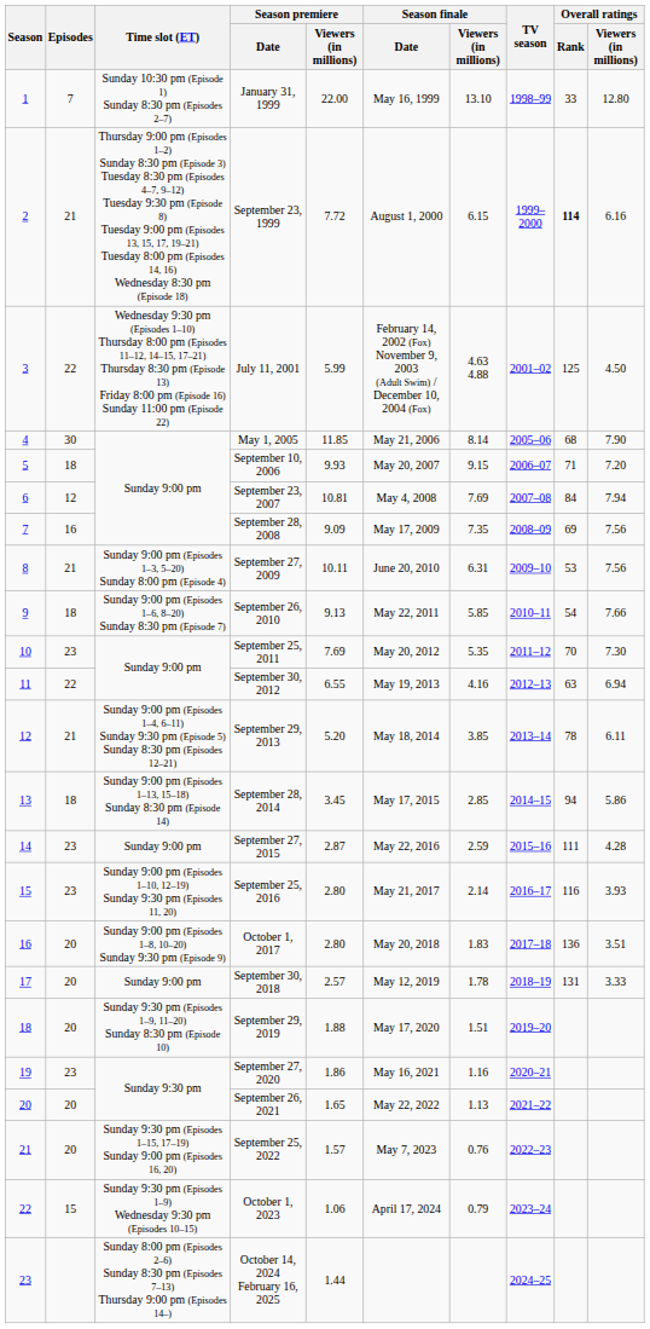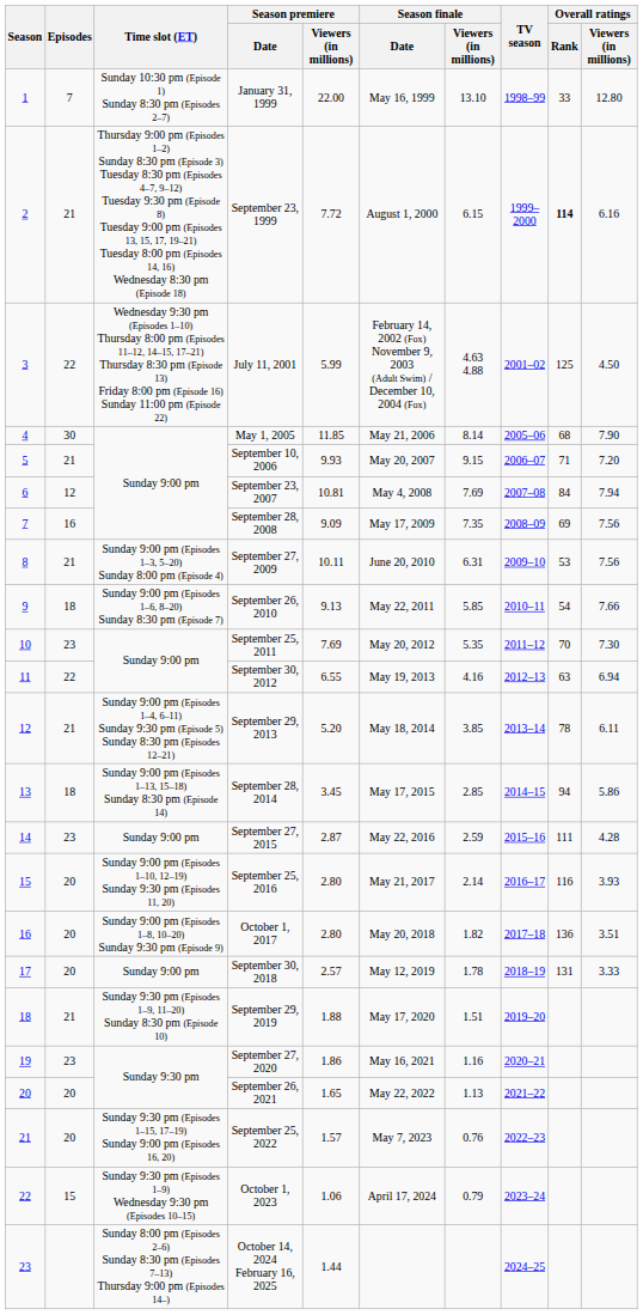 <table class="wikitable plainrowheaders" style="text-align:center">
 <tr>
 <th scope="col" rowspan="2">Season</th>
 <th scope="col" rowspan="2">Episodes</th>
 <th scope="col" rowspan="2">Time slot (<a href='#'>ET</a>)</th>
 <th scope="col" colspan="2">Season premiere</th>
 <th scope="col" colspan="2">Season finale</th>
 <th scope="col" rowspan="2">TV season</th>
 <th scope="col" colspan="2">Overall ratings</th>
 </tr>
 <tr>
 <th scope="col">Date</th>
 <th scope="col">Viewers<br>(in millions)</th>
 <th scope="col">Date</th>
 <th scope="col">Viewers<br>(in millions)</th>
 <th scope="col">Rank</th>
 <th scope="col">Viewers<br>(in millions)</th>
 </tr>
 <tr>
 <td scope="row"><a href='#'>1</a></td>
 <td>7</td>
 <td>Sunday 10:30 pm <small>(Episode 1)</small><br>Sunday 8:30 pm <small>(Episodes 2–7)</small></td>
 <td>January 31, 1999</td>
 <td>22.00</td>
 <td>May 16, 1999</td>
 <td>13.10</td>
 <td><a href='#'>1998–99</a></td>
 <td>33</td>
 <td>12.80</td>
 </tr>
 <tr>
 <td scope="row"><a href='#'>2</a></td>
 <td>21</td>
 <td>Thursday 9:00 pm <small>(Episodes 1–2)</small><br>Sunday 8:30 pm <small>(Episode 3)</small><br>Tuesday 8:30 pm <small>(Episodes 4–7, 9–12)</small><br> Tuesday 9:30 pm <small>(Episode 8)</small><br> Tuesday 9:00 pm <small>(Episodes 13, 15, 17, 19–21)</small><br> Tuesday 8:00 pm <small>(Episodes 14, 16)</small><br> Wednesday 8:30 pm <small>(Episode 18)</small></td>
 <td>September 23, 1999</td>
 <td>7.72</td>
 <td>August 1, 2000</td>
 <td>6.15</td>
 <td><a href='#'>1999–2000</a></td>
 <td><strong>114</strong></td>
 <td>6.16</td>
 </tr>
 <tr>
 <td scope="row"><a href='#'>3</a></td>
 <td>22</td>
 <td>Wednesday 9:30 pm <small>(Episodes 1–10)</small><br>Thursday 8:00 pm <small>(Episodes 11–12, 14–15, 17–21)</small><br>Thursday 8:30 pm <small>(Episode 13)</small><br>Friday 8:00 pm <small>(Episode 16)</small><br>Sunday 11:00 pm <small>(Episode 22)</small></td>
 <td>July 11, 2001</td>
 <td>5.99</td>
 <td>February 14, 2002 <small>(Fox)</small><br>November 9, 2003<br><small>(Adult Swim)</small> /<br>December 10, 2004 <small>(Fox)</small></td>
 <td>4.63<br>4.88<br></td>
 <td><a href='#'>2001–02</a></td>
 <td>125</td>
 <td>4.50</td>
 </tr>
 <tr>
 <td scope="row"><a href='#'>4</a></td>
 <td>30</td>
 <td rowspan="4">Sunday 9:00 pm</td>
 <td>May 1, 2005</td>
 <td>11.85</td>
 <td>May 21, 2006</td>
 <td>8.14</td>
 <td><a href='#'>2005–06</a></td>
 <td>68</td>
 <td>7.90</td>
 </tr>
 <tr>
 <td scope="row"><a href='#'>5</a></td>
-<td>18</td>
+<td>21</td>
 <td>September 10, 2006</td>
 <td>9.93</td>
 <td>May 20, 2007</td>
 <td>9.15</td>
 <td><a href='#'>2006–07</a></td>
 <td>71</td>
 <td>7.20</td>
 </tr>
 <tr>
 <td scope="row"><a href='#'>6</a></td>
 <td>12</td>
 <td>September 23, 2007</td>
 <td>10.81</td>
 <td>May 4, 2008</td>
 <td>7.69</td>
 <td><a href='#'>2007–08</a></td>
 <td>84</td>
 <td>7.94</td>
 </tr>
 <tr>
 <td scope="row"><a href='#'>7</a></td>
 <td>16</td>
 <td>September 28, 2008</td>
 <td>9.09</td>
 <td>May 17, 2009</td>
 <td>7.35</td>
 <td><a href='#'>2008–09</a></td>
 <td>69</td>
 <td>7.56</td>
 </tr>
 <tr>
 <td scope="row"><a href='#'>8</a></td>
 <td>21</td>
 <td>Sunday 9:00 pm <small>(Episodes 1–3, 5–20)</small><br>Sunday 8:00 pm <small>(Episode 4)</small></td>
 <td>September 27, 2009</td>
 <td>10.11</td>
 <td>June 20, 2010</td>
 <td>6.31</td>
 <td><a href='#'>2009–10</a></td>
 <td>53</td>
 <td>7.56</td>
 </tr>
 <tr>
 <td scope="row"><a href='#'>9</a></td>
 <td>18</td>
 <td>Sunday 9:00 pm <small>(Episodes 1–6, 8–20)</small><br>Sunday 8:30 pm <small>(Episode 7)</small></td>
 <td>September 26, 2010</td>
 <td>9.13</td>
 <td>May 22, 2011</td>
 <td>5.85</td>
 <td><a href='#'>2010–11</a></td>
 <td>54</td>
 <td>7.66</td>
 </tr>
 <tr>
 <td scope="row"><a href='#'>10</a></td>
 <td>23</td>
 <td rowspan="2">Sunday 9:00 pm</td>
 <td>September 25, 2011</td>
 <td>7.69</td>
 <td>May 20, 2012</td>
 <td>5.35</td>
 <td><a href='#'>2011–12</a></td>
 <td>70</td>
 <td>7.30</td>
 </tr>
 <tr>
 <td scope="row"><a href='#'>11</a></td>
 <td>22</td>
 <td>September 30, 2012</td>
 <td>6.55</td>
 <td>May 19, 2013</td>
 <td>4.16</td>
 <td><a href='#'>2012–13</a></td>
 <td>63</td>
 <td>6.94</td>
 </tr>
 <tr>
 <td scope="row"><a href='#'>12</a></td>
 <td>21</td>
 <td>Sunday 9:00 pm <small>(Episodes 1–4, 6–11)</small><br>Sunday 9:30 pm <small>(Episode 5)</small><br>Sunday 8:30 pm <small>(Episodes 12–21)</small></td>
 <td>September 29, 2013</td>
 <td>5.20</td>
 <td>May 18, 2014</td>
 <td>3.85</td>
 <td><a href='#'>2013–14</a></td>
 <td>78</td>
 <td>6.11</td>
 </tr>
 <tr>
 <td scope="row"><a href='#'>13</a></td>
 <td>18</td>
 <td>Sunday 9:00 pm <small>(Episodes 1–13, 15–18)</small><br>Sunday 8:30 pm <small>(Episode 14)</small></td>
 <td>September 28, 2014</td>
 <td>3.45</td>
 <td>May 17, 2015</td>
 <td>2.85</td>
 <td><a href='#'>2014–15</a></td>
 <td>94</td>
 <td>5.86</td>
 </tr>
 <tr>
 <td scope="row"><a href='#'>14</a></td>
 <td>23</td>
 <td>Sunday 9:00 pm</td>
 <td>September 27, 2015</td>
 <td>2.87</td>
 <td>May 22, 2016</td>
 <td>2.59</td>
 <td><a href='#'>2015–16</a></td>
 <td>111</td>
 <td>4.28</td>
 </tr>
 <tr>
 <td scope="row"><a href='#'>15</a></td>
-<td>23</td>
+<td>20</td>
 <td>Sunday 9:00 pm <small>(Episodes 1–10, 12–19)</small><br>Sunday 9:30 pm <small>(Episodes 11, 20)</small></td>
 <td>September 25, 2016</td>
 <td>2.80</td>
 <td>May 21, 2017</td>
 <td>2.14</td>
 <td><a href='#'>2016–17</a></td>
 <td>116</td>
 <td>3.93</td>
 </tr>
 <tr>
 <td scope="row"><a href='#'>16</a></td>
 <td>20</td>
 <td>Sunday 9:00 pm <small>(Episodes 1–8, 10–20)</small><br>Sunday 9:30 pm <small>(Episode 9)</small></td>
 <td>October 1, 2017</td>
 <td>2.80</td>
 <td>May 20, 2018</td>
-<td>1.83</td>
+<td>1.82</td>
 <td><a href='#'>2017–18</a></td>
 <td>136</td>
 <td>3.51</td>
 </tr>
 <tr>
 <td scope="row"><a href='#'>17</a></td>
 <td>20</td>
 <td>Sunday 9:00 pm</td>
 <td>September 30, 2018</td>
 <td>2.57</td>
 <td>May 12, 2019</td>
 <td>1.78</td>
 <td><a href='#'>2018–19</a></td>
 <td>131</td>
 <td>3.33</td>
 </tr>
 <tr>
 <td scope="row"><a href='#'>18</a></td>
-<td>20</td>
+<td>21</td>
 <td>Sunday 9:30 pm <small>(Episodes 1–9, 11–20)</small><br>Sunday 8:30 pm <small>(Episode 10)</small></td>
 <td>September 29, 2019</td>
 <td>1.88</td>
 <td>May 17, 2020</td>
 <td>1.51</td>
 <td><a href='#'>2019–20</a></td>
 <td></td>
 <td></td>
 </tr>
 <tr>
 <td scope="row"><a href='#'>19</a></td>
 <td>23</td>
 <td rowspan="2">Sunday 9:30 pm</td>
 <td>September 27, 2020</td>
 <td>1.86</td>
 <td>May 16, 2021</td>
 <td>1.16</td>
 <td><a href='#'>2020–21</a></td>
 <td></td>
 <td></td>
 </tr>
 <tr>
 <td scope="row"><a href='#'>20</a></td>
 <td>20</td>
 <td>September 26, 2021</td>
 <td>1.65</td>
 <td>May 22, 2022</td>
 <td>1.13</td>
 <td><a href='#'>2021–22</a></td>
 <td></td>
 <td></td>
 </tr>
 <tr>
 <td scope="row"><a href='#'>21</a></td>
 <td>20</td>
 <td>Sunday 9:30 pm <small>(Episodes 1–15, 17–19)</small><br>Sunday 9:00 pm <small>(Episodes 16, 20)</small></td>
 <td>September 25, 2022</td>
 <td>1.57</td>
 <td>May 7, 2023</td>
 <td>0.76</td>
 <td><a href='#'>2022–23</a></td>
 <td></td>
 <td></td>
 </tr>
 <tr>
 <td scope="row"><a href='#'>22</a></td>
 <td>15</td>
 <td>Sunday 9:30 pm <small>(Episodes 1–9)</small><br>Wednesday 9:30 pm <small>(Episodes 10–15)</small></td>
 <td>October 1, 2023</td>
 <td>1.06</td>
 <td>April 17, 2024</td>
 <td>0.79</td>
 <td><a href='#'>2023–24</a></td>
 <td></td>
 <td></td>
 </tr>
 <tr>
 <td scope="row"><a href='#'>23</a></td>
 <td></td>
 <td>Sunday 8:00 pm <small>(Episodes 2–6)</small><br>Sunday 8:30 pm <small>(Episodes 7–13)</small><br>Thursday 9:00 pm <small>(Episodes 14–)</small></td>
 <td>October 14, 2024 <br>February 16, 2025 </td>
 <td>1.44</td>
 <td></td>
 <td></td>
 <td><a href='#'>2024–25</a></td>
 <td></td>
 <td></td>
 </tr>
 </table>
